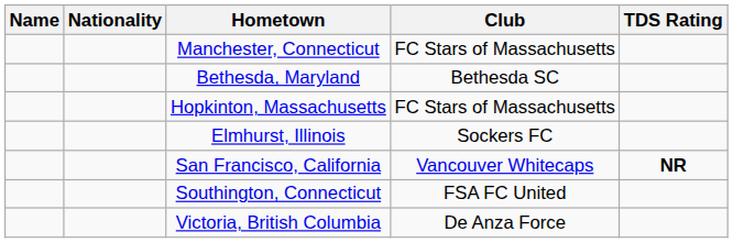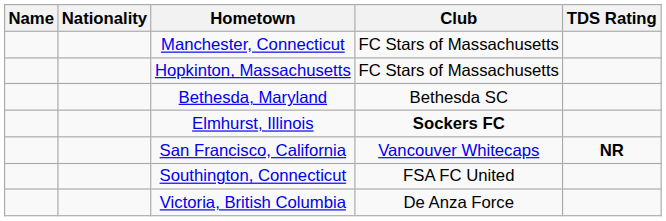 <table class="wikitable" style="font-size:90%; text-align: center;" border="1">
 <tr>
 <th>Name</th>
 <th>Nationality</th>
 <th>Hometown</th>
 <th>Club</th>
 <th>TDS Rating</th>
 </tr>
 <tr>
 <td></td>
 <td></td>
 <td><a href='#'>Manchester, Connecticut</a></td>
 <td>FC Stars of Massachusetts</td>
 <td></td>
 </tr>
 <tr>
 <td></td>
 <td></td>
+<td><a href='#'>Hopkinton, Massachusetts</a></td>
+<td>FC Stars of Massachusetts</td>
+<td></td>
+</tr>
+<tr>
+<td></td>
+<td></td>
 <td><a href='#'>Bethesda, Maryland</a></td>
 <td>Bethesda SC</td>
 <td></td>
 </tr>
 <tr>
 <td></td>
 <td></td>
-<td><a href='#'>Hopkinton, Massachusetts</a></td>
-<td>FC Stars of Massachusetts</td>
-<td></td>
-</tr>
-<tr>
-<td></td>
-<td></td>
 <td><a href='#'>Elmhurst, Illinois</a></td>
-<td>Sockers FC</td>
+<td><strong>Sockers FC</strong></td>
 <td></td>
 </tr>
 <tr>
 <td></td>
 <td></td>
 <td><a href='#'>San Francisco, California</a></td>
 <td><a href='#'>Vancouver Whitecaps</a></td>
 <td><strong>NR</strong></td>
 </tr>
 <tr>
 <td></td>
 <td></td>
 <td><a href='#'>Southington, Connecticut</a></td>
 <td>FSA FC United</td>
 <td></td>
 </tr>
 <tr>
 <td></td>
 <td></td>
 <td><a href='#'>Victoria, British Columbia</a></td>
 <td>De Anza Force</td>
 <td></td>
 </tr>
 </table>
